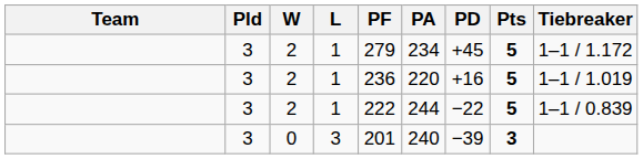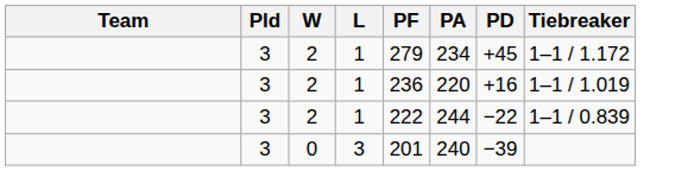 <table class=wikitable style="text-align:center">
 <tr>
 <th width=180>Team</th>
 <th width=30>Pld</th>
 <th width=30>W</th>
 <th width=30>L</th>
 <th width=30>PF</th>
 <th width=30>PA</th>
 <th width=30>PD</th>
-<th width=30>Pts</th>
 <th width=80>Tiebreaker</th>
 </tr>
 <tr>
 <td align="left"></td>
 <td>3</td>
 <td>2</td>
 <td>1</td>
 <td>279</td>
 <td>234</td>
 <td>+45</td>
-<td><strong>5</strong></td>
 <td>1–1 / 1.172</td>
 </tr>
 <tr>
 <td align="left"></td>
 <td>3</td>
 <td>2</td>
 <td>1</td>
 <td>236</td>
 <td>220</td>
 <td>+16</td>
-<td><strong>5</strong></td>
 <td>1–1 / 1.019</td>
 </tr>
 <tr>
 <td align="left"></td>
 <td>3</td>
 <td>2</td>
 <td>1</td>
 <td>222</td>
 <td>244</td>
 <td>−22</td>
-<td><strong>5</strong></td>
 <td>1–1 / 0.839</td>
 </tr>
 <tr>
 <td align="left"></td>
 <td>3</td>
 <td>0</td>
 <td>3</td>
 <td>201</td>
 <td>240</td>
 <td>−39</td>
-<td><strong>3</strong></td>
 <td></td>
 </tr>
 </table>
